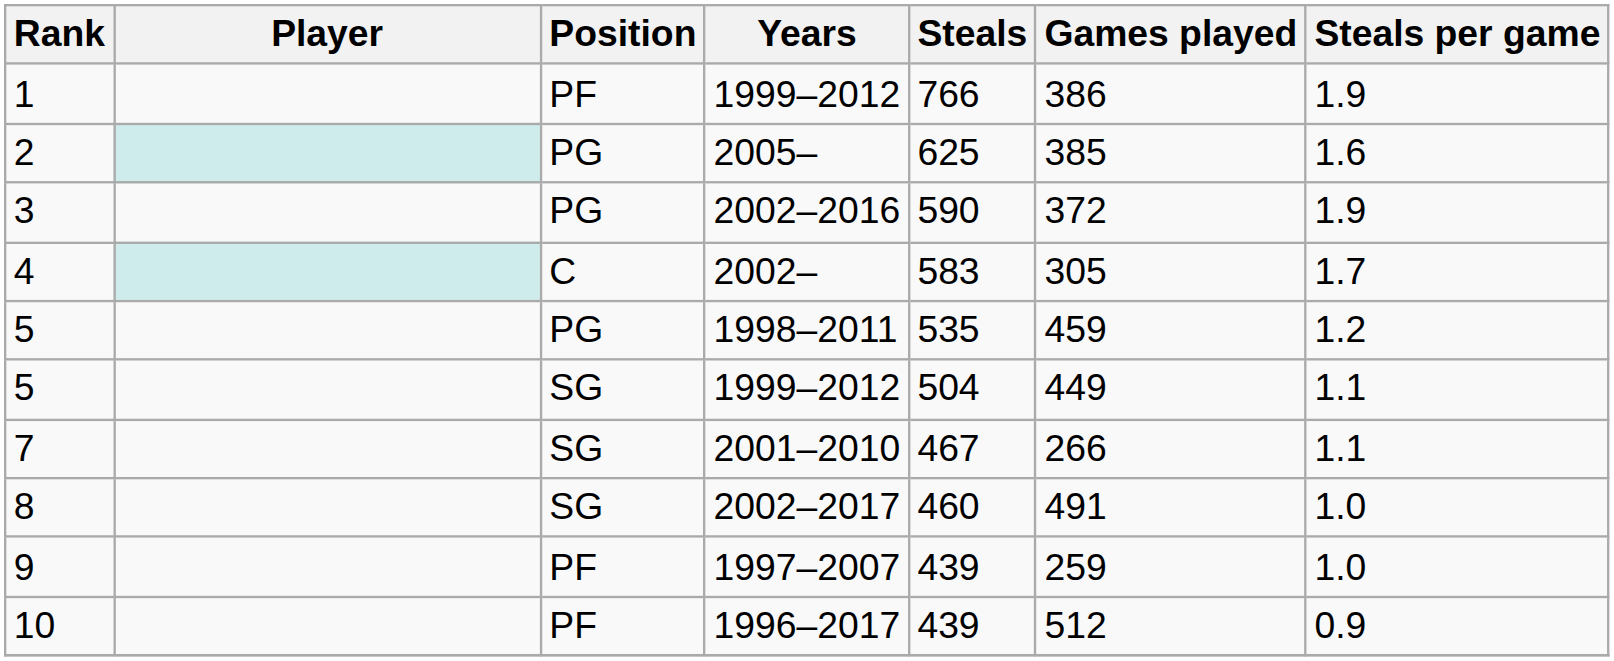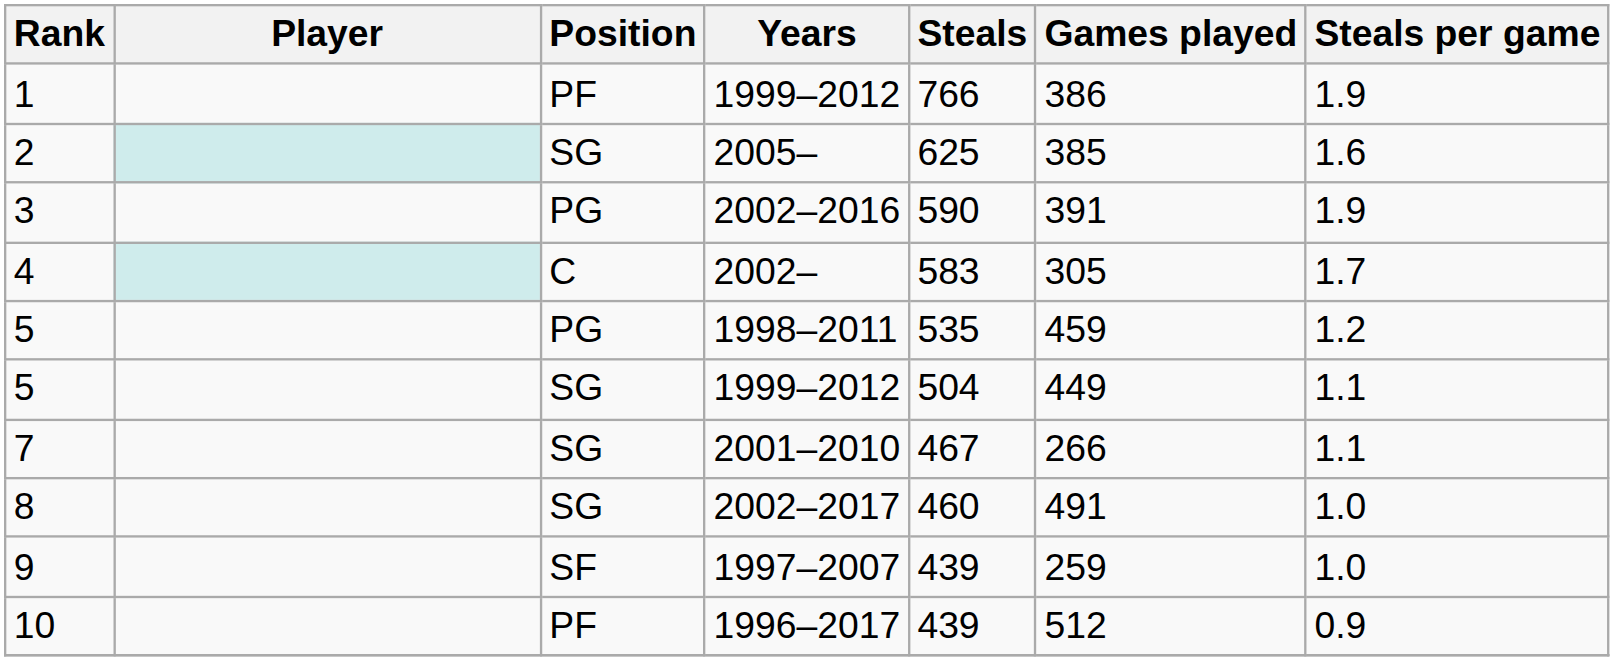 <table class="wikitable sortable">
 <tr>
 <th>Rank</th>
 <th style="width: 11em">Player</th>
 <th>Position</th>
 <th>Years</th>
 <th>Steals</th>
 <th>Games played</th>
 <th>Steals per game</th>
 </tr>
 <tr>
 <td>1</td>
 <td></td>
 <td>PF</td>
 <td>1999–2012</td>
 <td>766</td>
 <td>386</td>
 <td>1.9</td>
 </tr>
 <tr>
 <td>2</td>
 <td bgcolor="#CFECEC"></td>
-<td>PG</td>
+<td>SG</td>
 <td>2005–</td>
 <td>625</td>
 <td>385</td>
 <td>1.6</td>
 </tr>
 <tr>
 <td>3</td>
 <td></td>
 <td>PG</td>
 <td>2002–2016</td>
 <td>590</td>
-<td>372</td>
+<td>391</td>
 <td>1.9</td>
 </tr>
 <tr>
 <td>4</td>
 <td bgcolor="#CFECEC"></td>
 <td>C</td>
 <td>2002–</td>
 <td>583</td>
 <td>305</td>
 <td>1.7</td>
 </tr>
 <tr>
 <td>5</td>
 <td></td>
 <td>PG</td>
 <td>1998–2011</td>
 <td>535</td>
 <td>459</td>
 <td>1.2</td>
 </tr>
 <tr>
 <td>5</td>
 <td></td>
 <td>SG</td>
 <td>1999–2012</td>
 <td>504</td>
 <td>449</td>
 <td>1.1</td>
 </tr>
 <tr>
 <td>7</td>
 <td></td>
 <td>SG</td>
 <td>2001–2010</td>
 <td>467</td>
 <td>266</td>
 <td>1.1</td>
 </tr>
 <tr>
 <td>8</td>
 <td></td>
 <td>SG</td>
 <td>2002–2017</td>
 <td>460</td>
 <td>491</td>
 <td>1.0</td>
 </tr>
 <tr>
 <td>9</td>
 <td></td>
-<td>PF</td>
+<td>SF</td>
 <td>1997–2007</td>
 <td>439</td>
 <td>259</td>
 <td>1.0</td>
 </tr>
 <tr>
 <td>10</td>
 <td></td>
 <td>PF</td>
 <td>1996–2017</td>
 <td>439</td>
 <td>512</td>
 <td>0.9</td>
 </tr>
 <tr>
 </tr>
 </table>
